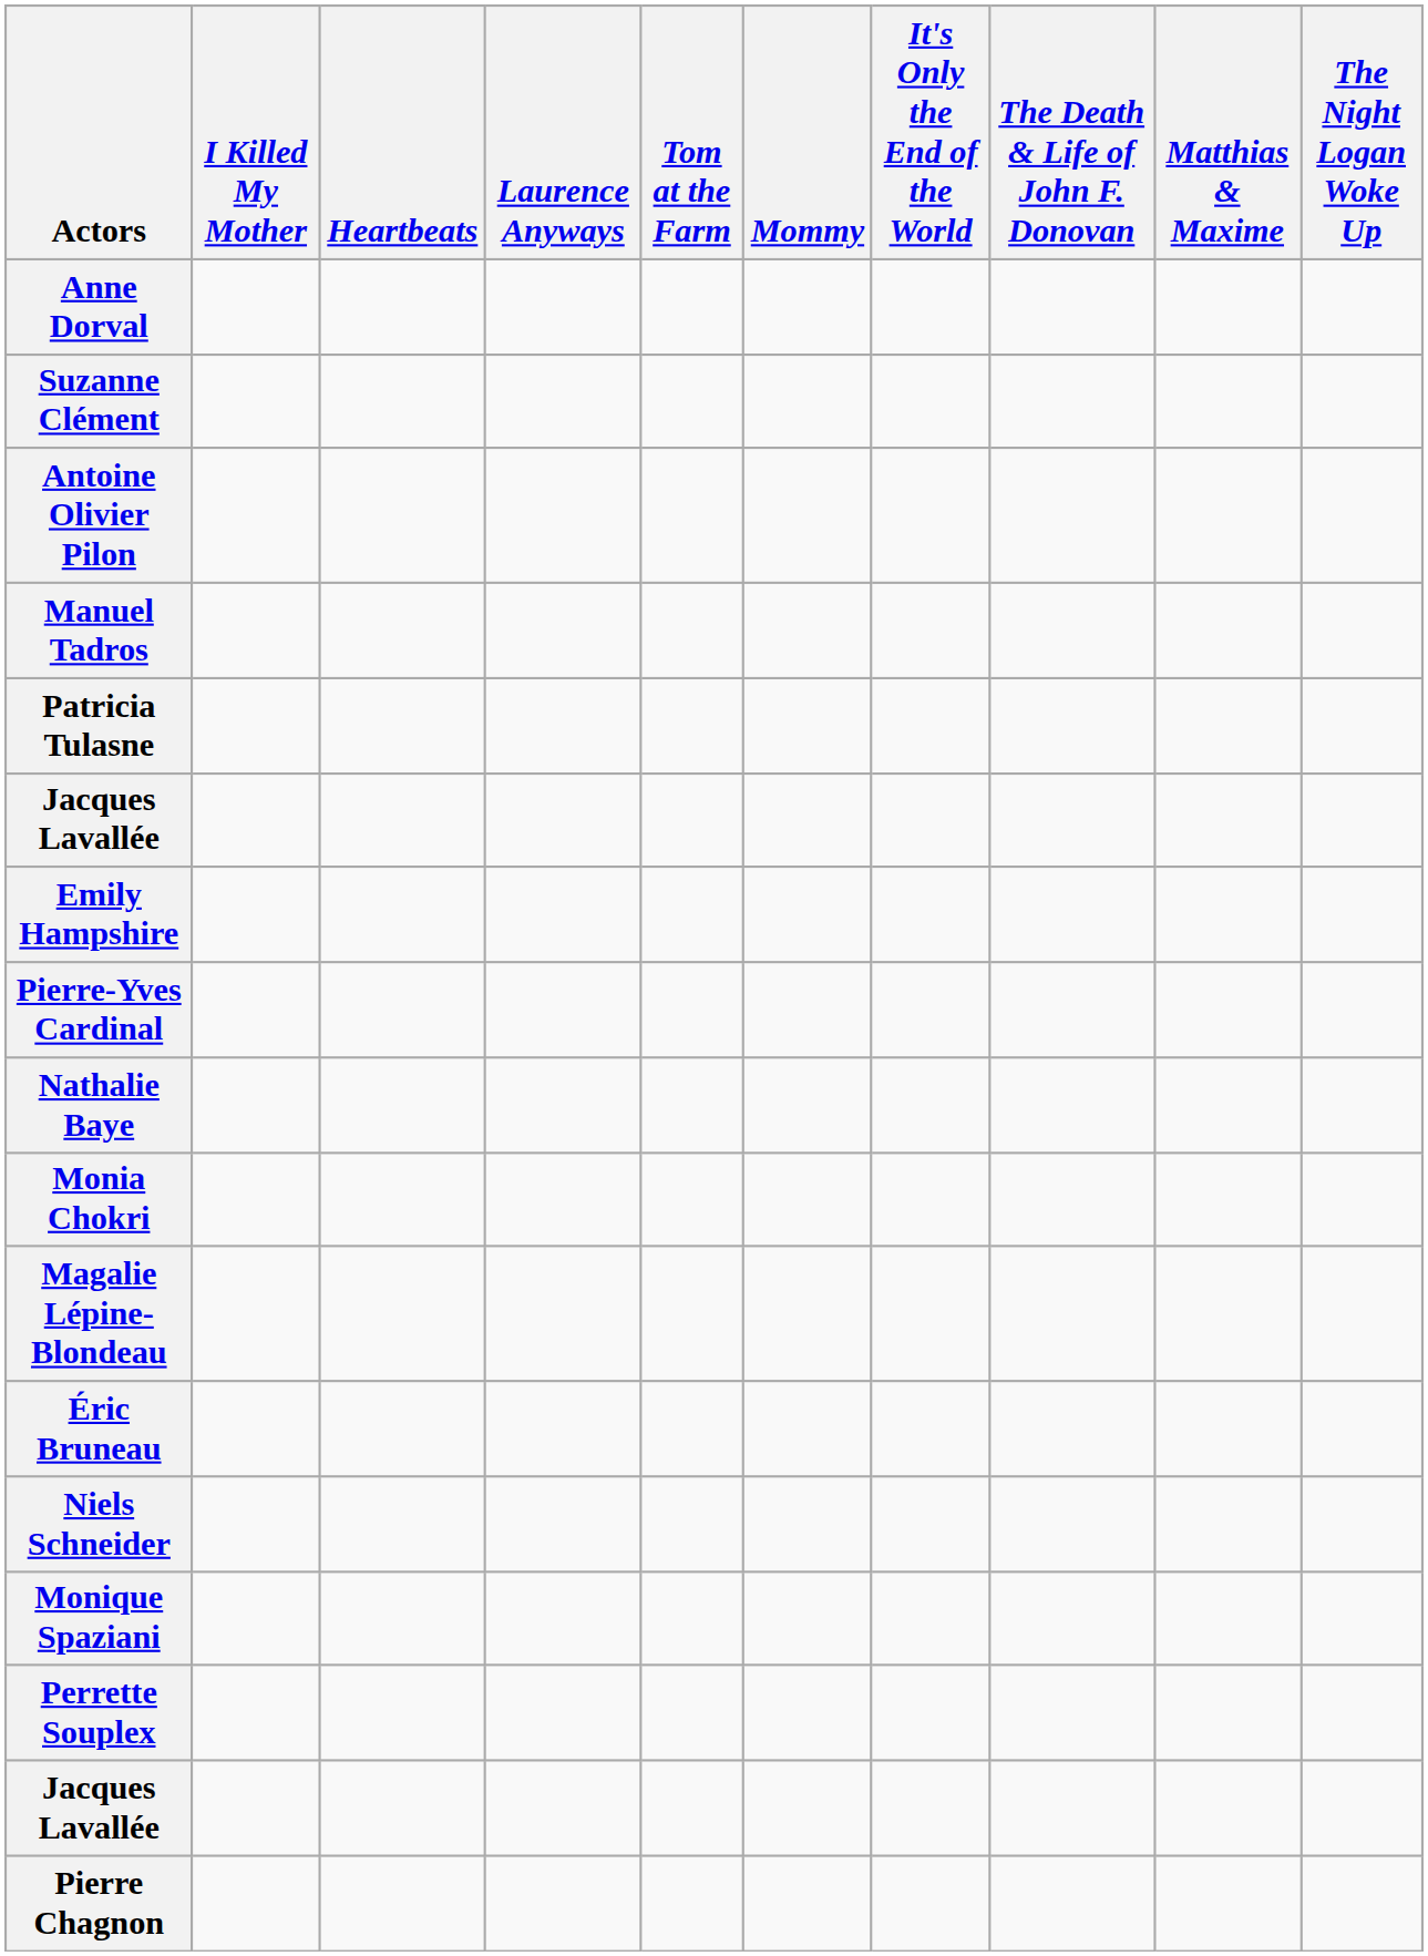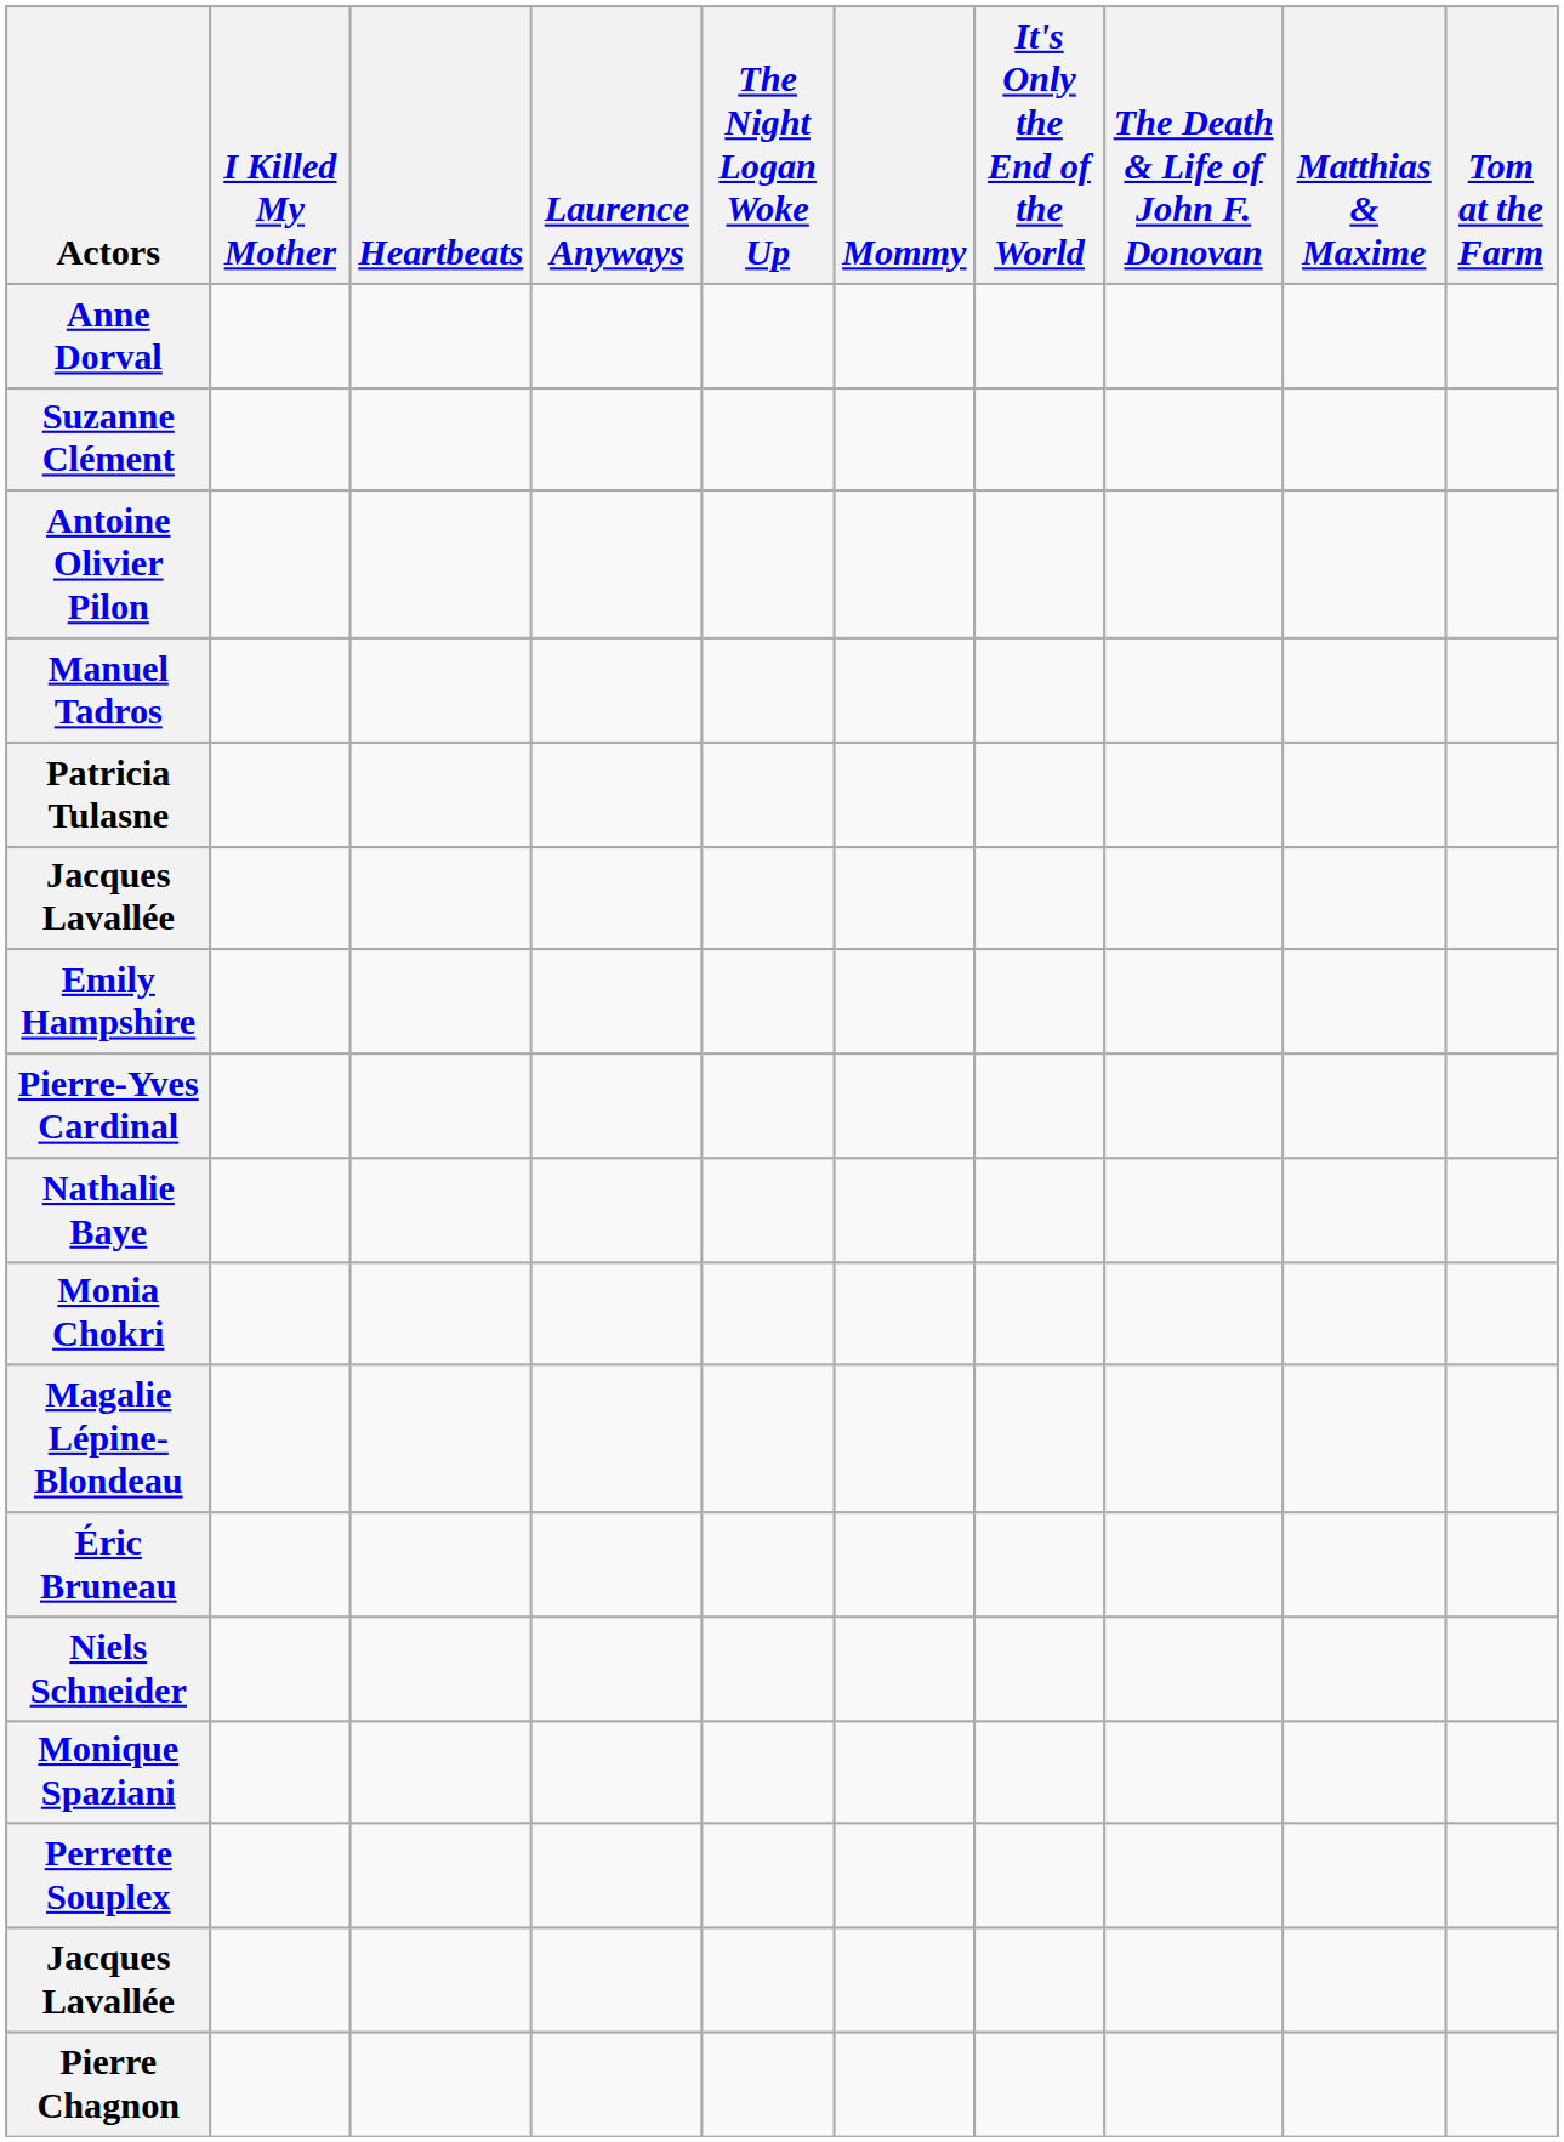 <table class="wikitable" style="text-align:center;font-size:90%;">
 <tr style="vertical-align:bottom;">
 <th>Actors</th>
 <th><em><a href='#'>I Killed My Mother</a></em></th>
 <th><em><a href='#'>Heartbeats</a></em></th>
 <th><em><a href='#'>Laurence Anyways</a></em></th>
-<th><em><a href='#'>Tom at the Farm</a></em></th>
+<th><em><a href='#'>The Night Logan Woke Up</a></em></th>
 <th><em><a href='#'>Mommy</a></em></th>
 <th><em><a href='#'>It's Only the End of the World</a></em></th>
 <th><em><a href='#'>The Death & Life of John F. Donovan</a></em></th>
 <th><em><a href='#'>Matthias & Maxime</a></em></th>
-<th><em><a href='#'>The Night Logan Woke Up</a></em></th>
+<th><em><a href='#'>Tom at the Farm</a></em></th>
 </tr>
 <tr>
 <th><a href='#'>Anne Dorval</a></th>
 <td></td>
 <td></td>
 <td></td>
 <td></td>
 <td></td>
 <td></td>
 <td></td>
 <td></td>
 <td></td>
 </tr>
 <tr>
 <th><a href='#'>Suzanne Clément</a></th>
 <td></td>
 <td></td>
 <td></td>
 <td></td>
 <td></td>
 <td></td>
 <td></td>
 <td></td>
 <td></td>
 </tr>
 <tr>
 <th><a href='#'>Antoine Olivier Pilon</a></th>
 <td></td>
 <td></td>
 <td></td>
 <td></td>
 <td></td>
 <td></td>
 <td></td>
 <td></td>
 <td></td>
 </tr>
 <tr>
 <th><a href='#'>Manuel Tadros</a></th>
 <td></td>
 <td></td>
 <td></td>
 <td></td>
 <td></td>
 <td></td>
 <td></td>
 <td></td>
 <td></td>
 </tr>
 <tr>
 <th>Patricia Tulasne</th>
 <td></td>
 <td></td>
 <td></td>
 <td></td>
 <td></td>
 <td></td>
 <td></td>
 <td></td>
 <td></td>
 </tr>
 <tr>
 <th>Jacques Lavallée</th>
 <td></td>
 <td></td>
 <td></td>
 <td></td>
 <td></td>
 <td></td>
 <td></td>
 <td></td>
 <td></td>
 </tr>
 <tr>
 <th><a href='#'>Emily Hampshire</a></th>
 <td></td>
 <td></td>
 <td></td>
 <td></td>
 <td></td>
 <td></td>
 <td></td>
 <td></td>
 <td></td>
 </tr>
 <tr>
 <th><a href='#'>Pierre-Yves Cardinal</a></th>
 <td></td>
 <td></td>
 <td></td>
 <td></td>
 <td></td>
 <td></td>
 <td></td>
 <td></td>
 <td></td>
 </tr>
 <tr>
 <th><a href='#'>Nathalie Baye</a></th>
 <td></td>
 <td></td>
 <td></td>
 <td></td>
 <td></td>
 <td></td>
 <td></td>
 <td></td>
 <td></td>
 </tr>
 <tr>
 <th><a href='#'>Monia Chokri</a></th>
 <td></td>
 <td></td>
 <td></td>
 <td></td>
 <td></td>
 <td></td>
 <td></td>
 <td></td>
 <td></td>
 </tr>
 <tr>
 <th><a href='#'>Magalie Lépine-Blondeau</a></th>
 <td></td>
 <td></td>
 <td></td>
 <td></td>
 <td></td>
 <td></td>
 <td></td>
 <td></td>
 <td></td>
 </tr>
 <tr>
 <th><a href='#'>Éric Bruneau</a></th>
 <td></td>
 <td></td>
 <td></td>
 <td></td>
 <td></td>
 <td></td>
 <td></td>
 <td></td>
 <td></td>
 </tr>
 <tr>
 <th><a href='#'>Niels Schneider</a></th>
 <td></td>
 <td></td>
 <td></td>
 <td></td>
 <td></td>
 <td></td>
 <td></td>
 <td></td>
 <td></td>
 </tr>
 <tr>
 <th><a href='#'>Monique Spaziani</a></th>
 <td></td>
 <td></td>
 <td></td>
 <td></td>
 <td></td>
 <td></td>
 <td></td>
 <td></td>
 <td></td>
 </tr>
 <tr>
 <th><a href='#'>Perrette Souplex</a></th>
 <td></td>
 <td></td>
 <td></td>
 <td></td>
 <td></td>
 <td></td>
 <td></td>
 <td></td>
 <td></td>
 </tr>
 <tr>
 <th>Jacques Lavallée</th>
 <td></td>
 <td></td>
 <td></td>
 <td></td>
 <td></td>
 <td></td>
 <td></td>
 <td></td>
 <td></td>
 </tr>
 <tr>
 <th>Pierre Chagnon</th>
 <td></td>
 <td></td>
 <td></td>
 <td></td>
 <td></td>
 <td></td>
 <td></td>
 <td></td>
 <td></td>
 </tr>
 </table>
